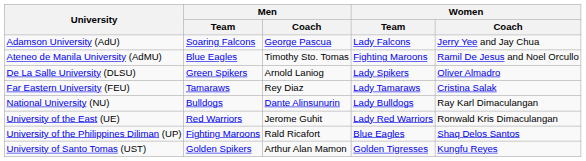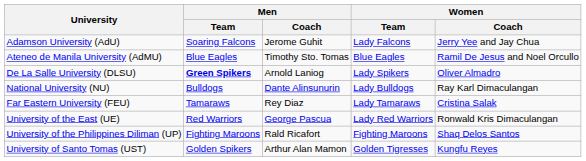 <table class="wikitable">
 <tr>
 <th rowspan="2">University</th>
 <th colspan="2">Men</th>
 <th colspan="2">Women</th>
 </tr>
 <tr>
 <th>Team</th>
 <th>Coach</th>
 <th>Team</th>
 <th>Coach</th>
 </tr>
 <tr>
 <td><a href='#'>Adamson University</a> (AdU)</td>
 <td><a href='#'>Soaring Falcons</a></td>
-<td><a href='#'>George Pascua</a></td>
+<td>Jerome Guhit</td>
 <td><a href='#'>Lady Falcons</a></td>
 <td><a href='#'>Jerry Yee</a> and Jay Chua</td>
 </tr>
 <tr>
 <td><a href='#'>Ateneo de Manila University</a> (AdMU)</td>
 <td><a href='#'>Blue Eagles</a></td>
 <td>Timothy Sto. Tomas</td>
-<td><a href='#'>Fighting Maroons</a></td>
+<td><a href='#'>Blue Eagles</a></td>
 <td><a href='#'>Ramil De Jesus</a> and Noel Orcullo</td>
 </tr>
 <tr>
 <td><a href='#'>De La Salle University</a> (DLSU)</td>
-<td><a href='#'>Green Spikers</a></td>
+<td><strong><a href='#'>Green Spikers</a></strong></td>
 <td>Arnold Laniog</td>
 <td><a href='#'>Lady Spikers</a></td>
 <td><a href='#'>Oliver Almadro</a></td>
+</tr>
+<tr>
+<td><a href='#'>National University</a> (NU)</td>
+<td><a href='#'>Bulldogs</a></td>
+<td><a href='#'>Dante Alinsunurin</a></td>
+<td><a href='#'>Lady Bulldogs</a></td>
+<td>Ray Karl Dimaculangan</td>
 </tr>
 <tr>
 <td><a href='#'>Far Eastern University</a> (FEU)</td>
 <td><a href='#'>Tamaraws</a></td>
 <td>Rey Diaz</td>
 <td><a href='#'>Lady Tamaraws</a></td>
 <td><a href='#'>Cristina Salak</a></td>
 </tr>
 <tr>
-<td><a href='#'>National University</a> (NU)</td>
-<td><a href='#'>Bulldogs</a></td>
-<td><a href='#'>Dante Alinsunurin</a></td>
-<td><a href='#'>Lady Bulldogs</a></td>
-<td>Ray Karl Dimaculangan</td>
-</tr>
-<tr>
 <td><a href='#'>University of the East</a> (UE)</td>
 <td><a href='#'>Red Warriors</a></td>
-<td>Jerome Guhit</td>
+<td><a href='#'>George Pascua</a></td>
 <td><a href='#'>Lady Red Warriors</a></td>
 <td>Ronwald Kris Dimaculangan</td>
 </tr>
 <tr>
 <td><a href='#'>University of the Philippines Diliman</a> (UP)</td>
 <td><a href='#'>Fighting Maroons</a></td>
 <td>Rald Ricafort</td>
-<td><a href='#'>Blue Eagles</a></td>
+<td><a href='#'>Fighting Maroons</a></td>
 <td><a href='#'>Shaq Delos Santos</a></td>
 </tr>
 <tr>
 <td><a href='#'>University of Santo Tomas</a> (UST)</td>
 <td><a href='#'>Golden Spikers</a></td>
 <td>Arthur Alan Mamon</td>
 <td><a href='#'>Golden Tigresses</a></td>
 <td><a href='#'>Kungfu Reyes</a></td>
 </tr>
 </table>
